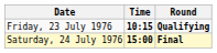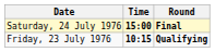 <table class="wikitable">
 <tr>
 <th>Date</th>
 <th>Time</th>
 <th>Round</th>
 </tr>
+<tr style=background:lemonchiffon>
+<td>Saturday, 24 July 1976</td>
+<td><strong>15:00</strong></td>
+<td><strong>Final</strong></td>
+</tr>
 <tr>
 <td>Friday, 23 July 1976</td>
 <td><strong>10:15</strong></td>
 <td><strong>Qualifying</strong></td>
 </tr>
-<tr style=background:lemonchiffon>
-<td>Saturday, 24 July 1976</td>
-<td><strong>15:00</strong></td>
-<td><strong>Final</strong></td>
-</tr>
 </table>
